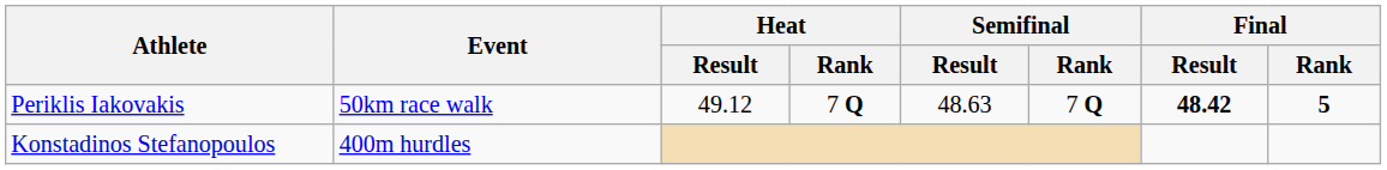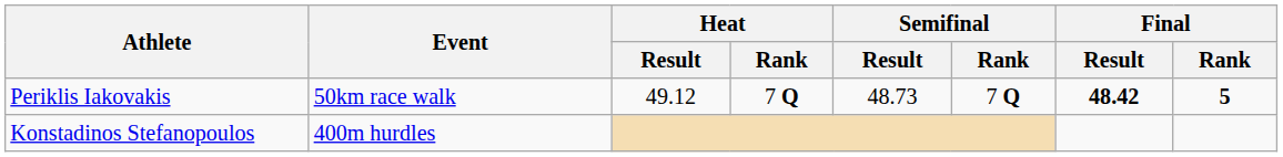 <table class=wikitable style="font-size:95%">
 <tr>
 <th rowspan="2" width=200>Athlete</th>
 <th rowspan="2" width=200>Event</th>
 <th colspan="2" width=150>Heat</th>
 <th colspan="2" width=150>Semifinal</th>
 <th colspan="2" width=150>Final</th>
 </tr>
 <tr>
 <th>Result</th>
 <th>Rank</th>
 <th>Result</th>
 <th>Rank</th>
 <th>Result</th>
 <th>Rank</th>
 </tr>
 <tr>
 <td><a href='#'>Periklis Iakovakis</a></td>
 <td><a href='#'>50km race walk</a></td>
 <td align=center>49.12</td>
 <td align=center>7 <strong>Q</strong></td>
-<td align=center>48.63</td>
+<td align=center>48.73</td>
 <td align=center>7 <strong>Q</strong></td>
 <td align=center><strong>48.42</strong></td>
 <td align=center><strong>5</strong></td>
 </tr>
 <tr>
 <td><a href='#'>Konstadinos Stefanopoulos</a></td>
 <td><a href='#'>400m hurdles</a></td>
 <td colspan="4" bgcolor="wheat"></td>
 <td></td>
 <td></td>
 </tr>
 </table>
